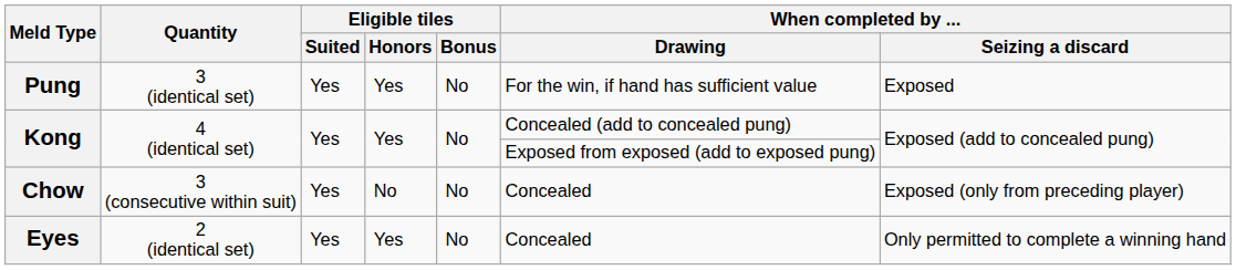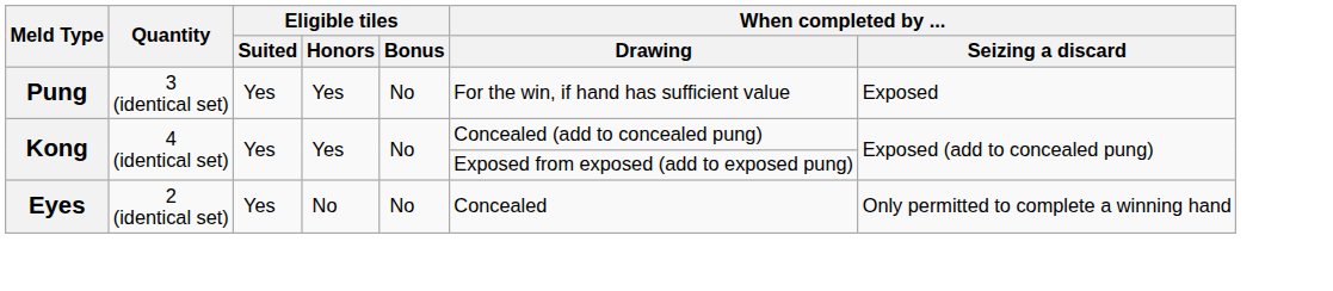 <table class=wikitable style="font-size:85%;">
 <tr>
 <th rowspan=2>Meld Type</th>
 <th rowspan=2>Quantity</th>
 <th colspan=3>Eligible tiles</th>
 <th colspan=2>When completed by ...</th>
 </tr>
 <tr>
 <th>Suited</th>
 <th>Honors</th>
 <th>Bonus</th>
 <th>Drawing</th>
 <th>Seizing a discard</th>
 </tr>
 <tr>
 <th style="font-size:125%;">Pung</th>
 <td style="text-align:center;">3<br>(identical set)</td>
 <td> Yes</td>
 <td> Yes</td>
 <td> No</td>
 <td>For the win, if hand has sufficient value</td>
 <td>Exposed</td>
 </tr>
 <tr>
 <th rowspan=2 style="font-size:125%;">Kong</th>
 <td rowspan=2 style="text-align:center;">4<br>(identical set)</td>
 <td rowspan=2> Yes</td>
 <td rowspan=2> Yes</td>
 <td rowspan=2> No</td>
 <td>Concealed (add to concealed pung)</td>
 <td rowspan=2>Exposed (add to concealed pung)</td>
 </tr>
 <tr>
 <td>Exposed from exposed (add to exposed pung)</td>
 </tr>
 <tr>
-<th style="font-size:125%;">Chow</th>
-<td style="text-align:center;">3<br>(consecutive within suit)</td>
-<td> Yes</td>
-<td> No</td>
-<td> No</td>
-<td>Concealed</td>
-<td>Exposed (only from preceding player)</td>
-</tr>
-<tr>
 <th style="font-size:125%;">Eyes</th>
 <td style="text-align:center;">2<br>(identical set)</td>
 <td> Yes</td>
-<td> Yes</td>
+<td> No</td>
 <td> No</td>
 <td>Concealed</td>
 <td>Only permitted to complete a winning hand</td>
 </tr>
 </table>
